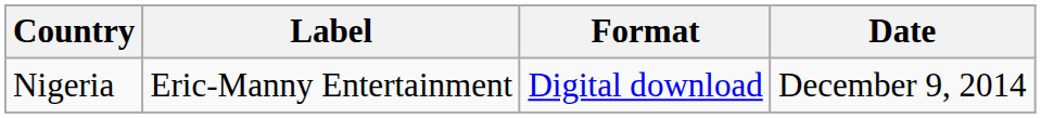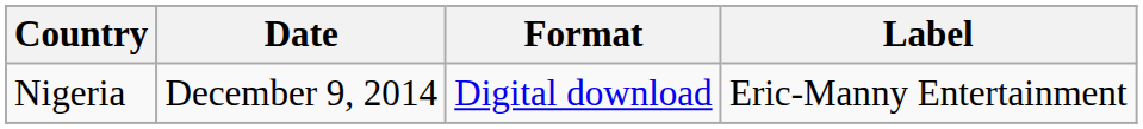 <table class="wikitable">
 <tr>
 <th>Country</th>
+<th>Date</th>
+<th>Format</th>
 <th>Label</th>
-<th>Format</th>
-<th>Date</th>
 </tr>
 <tr>
 <td>Nigeria</td>
+<td>December 9, 2014</td>
+<td><a href='#'>Digital download</a></td>
 <td>Eric-Manny Entertainment</td>
-<td><a href='#'>Digital download</a></td>
-<td>December 9, 2014</td>
 </tr>
 </table>
